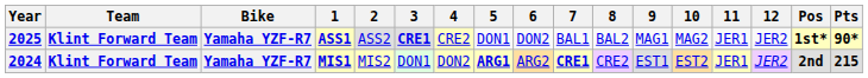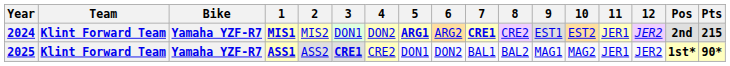 <table class="wikitable" style="text-align:center;">
 <tr>
 <th>Year</th>
 <th>Team</th>
 <th>Bike</th>
 <th>1</th>
 <th>2</th>
 <th>3</th>
 <th>4</th>
 <th>5</th>
 <th>6</th>
 <th>7</th>
 <th>8</th>
 <th>9</th>
 <th>10</th>
 <th>11</th>
 <th>12</th>
 <th>Pos</th>
 <th>Pts</th>
 </tr>
 <tr>
+<th><a href='#'>2024</a></th>
+<th><a href='#'>Klint Forward Team</a></th>
+<th><a href='#'>Yamaha YZF-R7</a></th>
+<td style="background:#FFFFBF;"><strong><a href='#'>MIS1</a></strong><br></td>
+<td style="background:#FFFFBF;"><a href='#'>MIS2</a><br></td>
+<td style="background:#DFFFDF;"><a href='#'>DON1</a><br></td>
+<td style="background:#FFFFBF;"><a href='#'>DON2</a><br></td>
+<td style="background:#FFFFBF;"><strong><a href='#'>ARG1</a></strong><br></td>
+<td style="background:#FFDF9F;"><a href='#'>ARG2</a><br></td>
+<td style="background:#FFFFBF;"><strong><a href='#'>CRE1</a></strong><br></td>
+<td style="background:#EFCFFF;"><a href='#'>CRE2</a><br></td>
+<td style="background:#DFDFDF;"><a href='#'>EST1</a><br></td>
+<td style="background:#FFDF9F;"><a href='#'>EST2</a><br></td>
+<td style="background:#FFFFBF;"><a href='#'>JER1</a><br></td>
+<td style="background:#EFCFFF;"><em><a href='#'>JER2</a></em><br></td>
+<th style="background:#DFDFDF;">2nd</th>
+<th style="background:#DFDFDF;">215</th>
+</tr>
+<tr>
 <th><a href='#'>2025</a></th>
 <th><a href='#'>Klint Forward Team</a></th>
 <th><a href='#'>Yamaha YZF-R7</a></th>
 <td style="background:#FFFFBF;"><strong><a href='#'>ASS1</a></strong><br></td>
 <td style="background:#DFDFDF;"><a href='#'>ASS2</a><br></td>
 <td style="background:#DFDFDF;"><strong><a href='#'>CRE1</a></strong><br></td>
 <td style="background:#FFFFBF;"><a href='#'>CRE2</a><br></td>
 <td style="background:#;"><a href='#'>DON1</a><br></td>
 <td style="background:#;"><a href='#'>DON2</a><br></td>
 <td style="background:#;"><a href='#'>BAL1</a><br></td>
 <td style="background:#;"><a href='#'>BAL2</a><br></td>
 <td style="background:#;"><a href='#'>MAG1</a><br></td>
 <td style="background:#;"><a href='#'>MAG2</a><br></td>
 <td style="background:#;"><a href='#'>JER1</a><br></td>
 <td style="background:#;"><a href='#'>JER2</a><br></td>
 <th style="background:#FFFFBF;">1st*</th>
 <th style="background:#FFFFBF;">90*</th>
 </tr>
-<tr>
-<th><a href='#'>2024</a></th>
-<th><a href='#'>Klint Forward Team</a></th>
-<th><a href='#'>Yamaha YZF-R7</a></th>
-<td style="background:#FFFFBF;"><strong><a href='#'>MIS1</a></strong><br></td>
-<td style="background:#FFFFBF;"><a href='#'>MIS2</a><br></td>
-<td style="background:#DFFFDF;"><a href='#'>DON1</a><br></td>
-<td style="background:#FFFFBF;"><a href='#'>DON2</a><br></td>
-<td style="background:#FFFFBF;"><strong><a href='#'>ARG1</a></strong><br></td>
-<td style="background:#FFDF9F;"><a href='#'>ARG2</a><br></td>
-<td style="background:#FFFFBF;"><strong><a href='#'>CRE1</a></strong><br></td>
-<td style="background:#EFCFFF;"><a href='#'>CRE2</a><br></td>
-<td style="background:#DFDFDF;"><a href='#'>EST1</a><br></td>
-<td style="background:#FFDF9F;"><a href='#'>EST2</a><br></td>
-<td style="background:#FFFFBF;"><a href='#'>JER1</a><br></td>
-<td style="background:#EFCFFF;"><em><a href='#'>JER2</a></em><br></td>
-<th style="background:#DFDFDF;">2nd</th>
-<th style="background:#DFDFDF;">215</th>
-</tr>
 </table>
